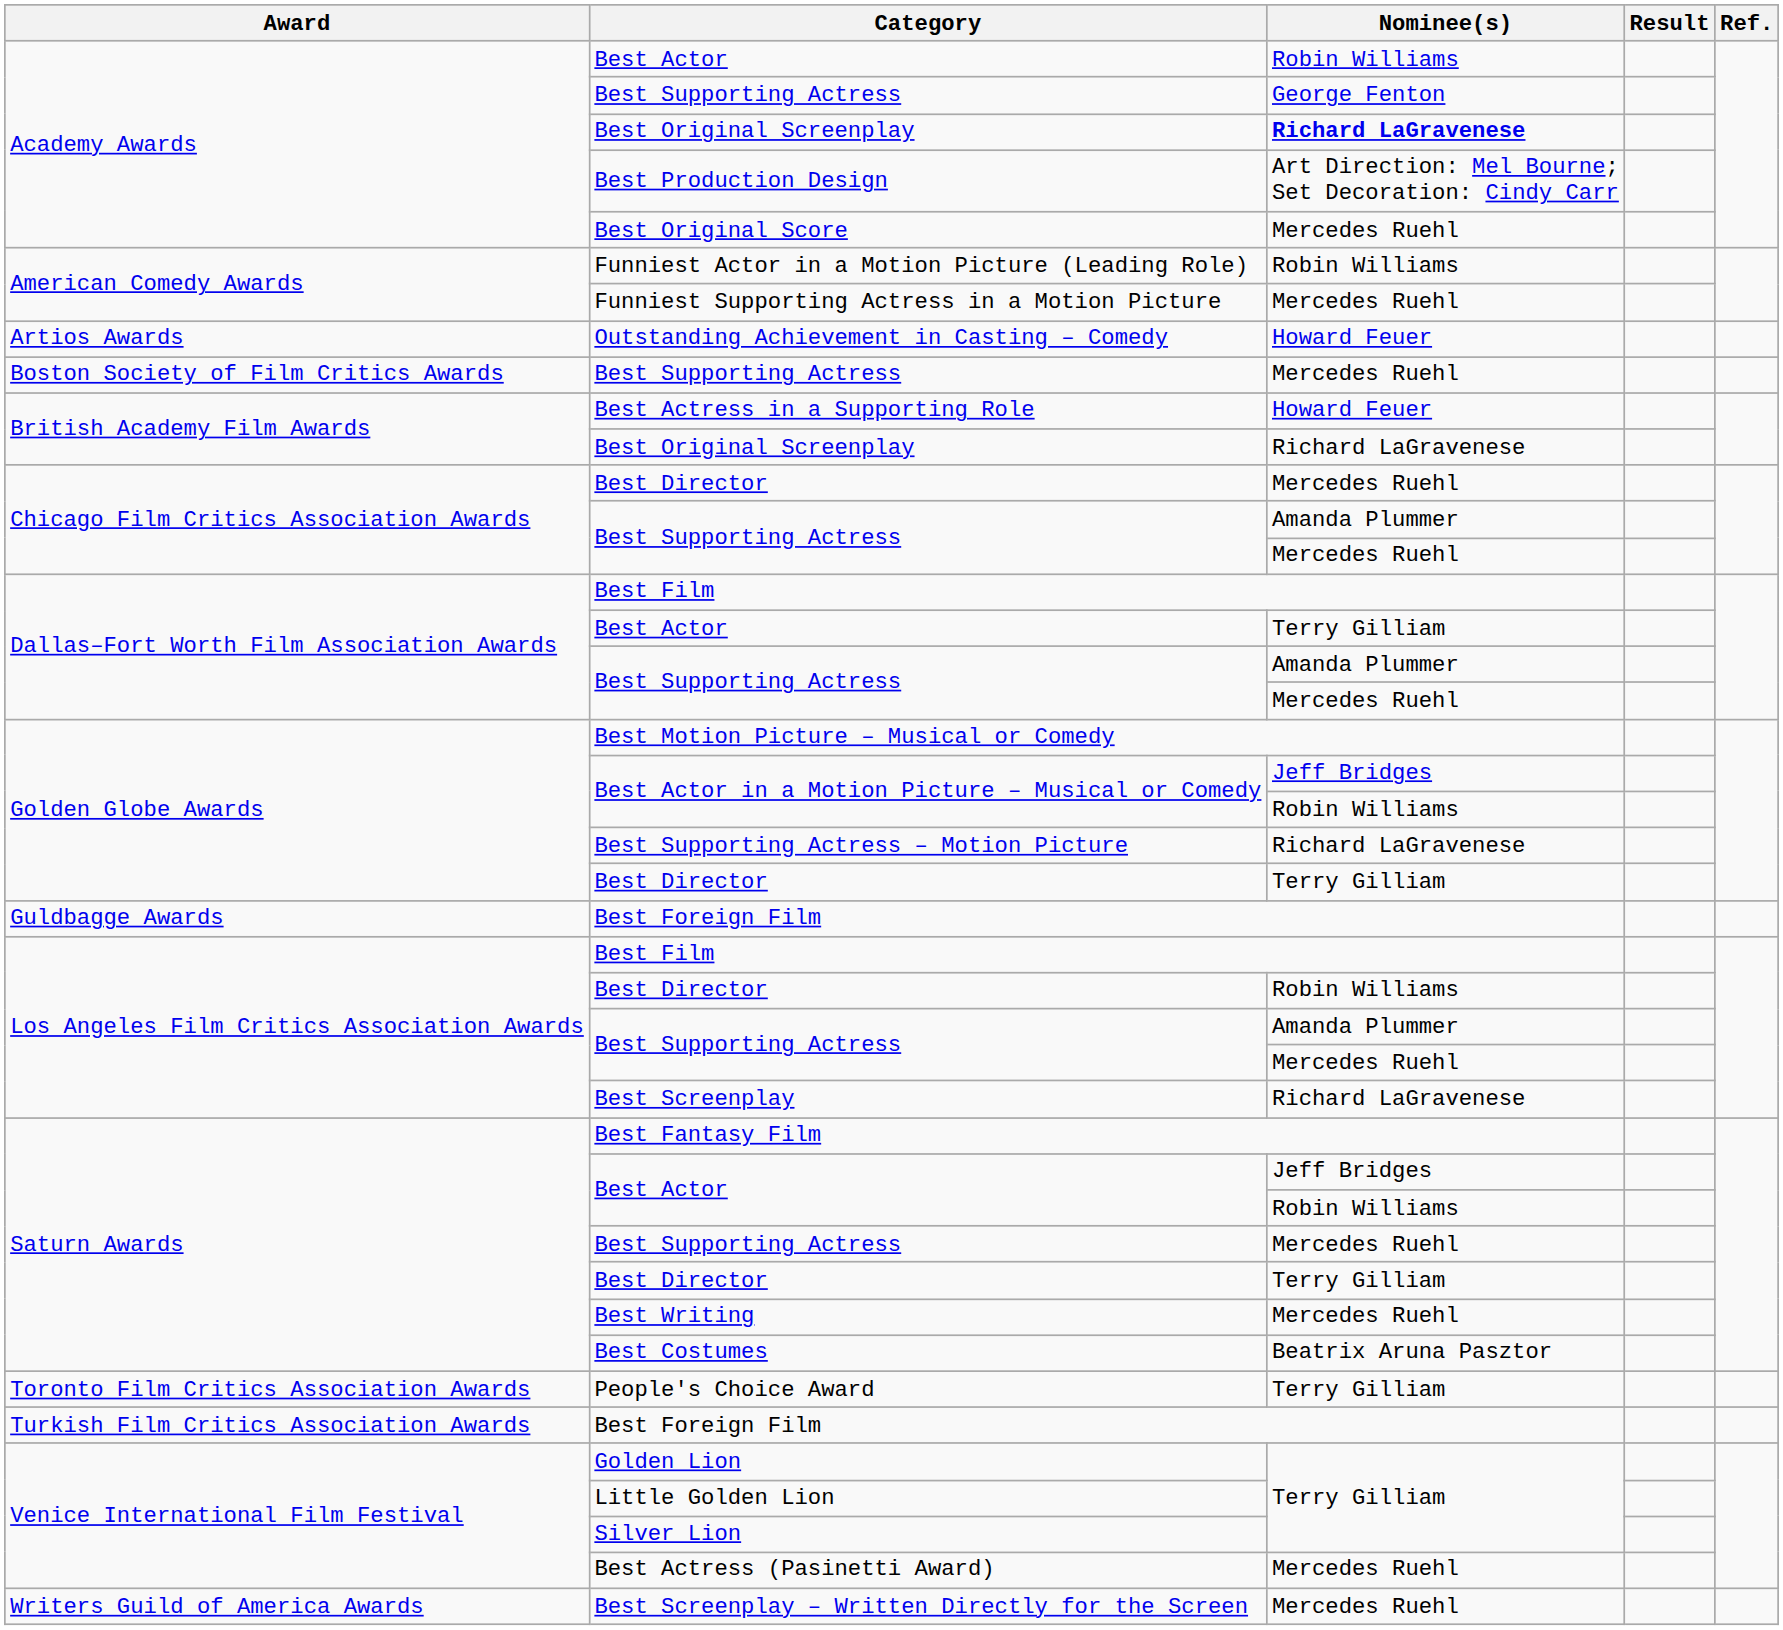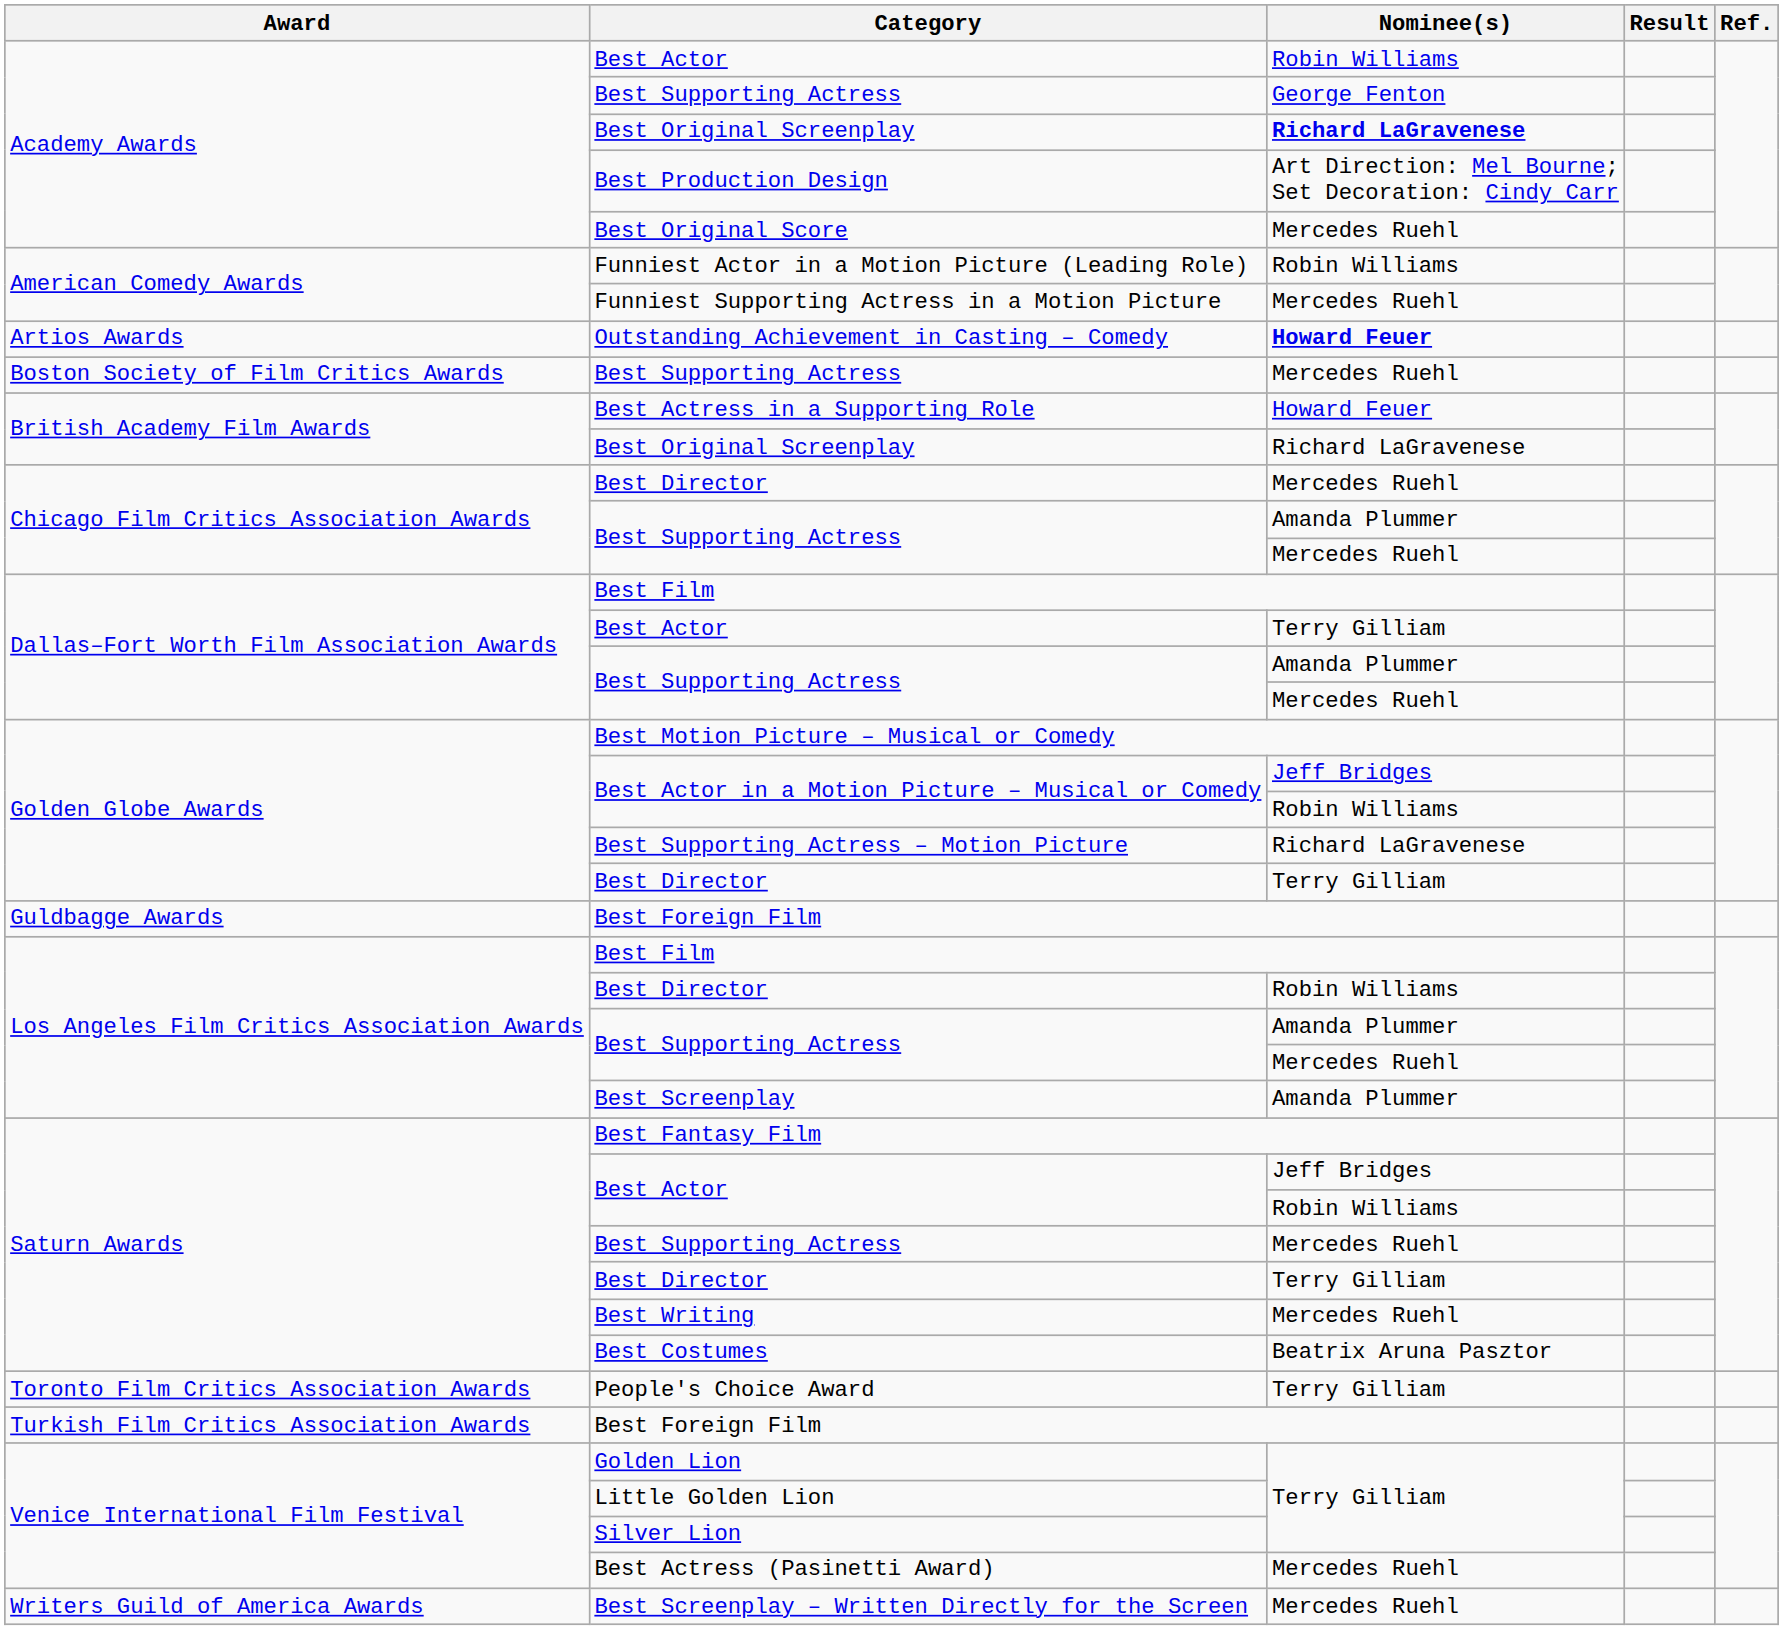 <table class="wikitable plainrowheaders">
 <tr>
 <th>Award</th>
 <th>Category</th>
 <th>Nominee(s)</th>
 <th>Result</th>
 <th>Ref.</th>
 </tr>
 <tr>
 <td rowspan="5"><a href='#'>Academy Awards</a></td>
 <td><a href='#'>Best Actor</a></td>
 <td><a href='#'>Robin Williams</a></td>
 <td></td>
 <td rowspan="5" align="center"></td>
 </tr>
 <tr>
 <td><a href='#'>Best Supporting Actress</a></td>
 <td><a href='#'>George Fenton</a></td>
 <td></td>
 </tr>
 <tr>
 <td><a href='#'>Best Original Screenplay</a></td>
 <td><strong><a href='#'>Richard LaGravenese</a></strong></td>
 <td></td>
 </tr>
 <tr>
 <td><a href='#'>Best Production Design</a></td>
 <td>Art Direction: <a href='#'>Mel Bourne</a>; <br> Set Decoration: <a href='#'>Cindy Carr</a></td>
 <td></td>
 </tr>
 <tr>
 <td><a href='#'>Best Original Score</a></td>
 <td>Mercedes Ruehl</td>
 <td></td>
 </tr>
 <tr>
 <td rowspan="2"><a href='#'>American Comedy Awards</a></td>
 <td>Funniest Actor in a Motion Picture (Leading Role)</td>
 <td>Robin Williams</td>
 <td></td>
 <td rowspan="2" align="center"></td>
 </tr>
 <tr>
 <td>Funniest Supporting Actress in a Motion Picture</td>
 <td>Mercedes Ruehl</td>
 <td></td>
 </tr>
 <tr>
 <td><a href='#'>Artios Awards</a></td>
 <td><a href='#'>Outstanding Achievement in Casting – Comedy</a></td>
-<td><a href='#'>Howard Feuer</a></td>
+<td><strong><a href='#'>Howard Feuer</a></strong></td>
 <td></td>
 <td align="center"></td>
 </tr>
 <tr>
 <td><a href='#'>Boston Society of Film Critics Awards</a></td>
 <td><a href='#'>Best Supporting Actress</a></td>
 <td>Mercedes Ruehl</td>
 <td></td>
 <td align="center"></td>
 </tr>
 <tr>
 <td rowspan="2"><a href='#'>British Academy Film Awards</a></td>
 <td><a href='#'>Best Actress in a Supporting Role</a></td>
 <td><a href='#'>Howard Feuer</a></td>
 <td></td>
 <td rowspan="2" align="center"></td>
 </tr>
 <tr>
 <td><a href='#'>Best Original Screenplay</a></td>
 <td>Richard LaGravenese</td>
 <td></td>
 </tr>
 <tr>
 <td rowspan="3"><a href='#'>Chicago Film Critics Association Awards</a></td>
 <td><a href='#'>Best Director</a></td>
 <td>Mercedes Ruehl</td>
 <td></td>
 <td rowspan="3" align="center"></td>
 </tr>
 <tr>
 <td rowspan="2"><a href='#'>Best Supporting Actress</a></td>
 <td>Amanda Plummer</td>
 <td></td>
 </tr>
 <tr>
 <td>Mercedes Ruehl</td>
 <td></td>
 </tr>
 <tr>
 <td rowspan="4"><a href='#'>Dallas–Fort Worth Film Association Awards</a></td>
 <td colspan="2"><a href='#'>Best Film</a></td>
 <td></td>
 <td rowspan="4" align="center"></td>
 </tr>
 <tr>
 <td><a href='#'>Best Actor</a></td>
 <td>Terry Gilliam</td>
 <td></td>
 </tr>
 <tr>
 <td rowspan="2"><a href='#'>Best Supporting Actress</a></td>
 <td>Amanda Plummer</td>
 <td></td>
 </tr>
 <tr>
 <td>Mercedes Ruehl</td>
 <td></td>
 </tr>
 <tr>
 <td rowspan="5"><a href='#'>Golden Globe Awards</a></td>
 <td colspan="2"><a href='#'>Best Motion Picture – Musical or Comedy</a></td>
 <td></td>
 <td rowspan="5" align="center"></td>
 </tr>
 <tr>
 <td rowspan="2"><a href='#'>Best Actor in a Motion Picture – Musical or Comedy</a></td>
 <td><a href='#'>Jeff Bridges</a></td>
 <td></td>
 </tr>
 <tr>
 <td>Robin Williams</td>
 <td></td>
 </tr>
 <tr>
 <td><a href='#'>Best Supporting Actress – Motion Picture</a></td>
 <td>Richard LaGravenese</td>
 <td></td>
 </tr>
 <tr>
 <td><a href='#'>Best Director</a></td>
 <td>Terry Gilliam</td>
 <td></td>
 </tr>
 <tr>
 <td><a href='#'>Guldbagge Awards</a></td>
 <td colspan="2"><a href='#'>Best Foreign Film</a></td>
 <td></td>
 <td align="center"></td>
 </tr>
 <tr>
 <td rowspan="5"><a href='#'>Los Angeles Film Critics Association Awards</a></td>
 <td colspan="2"><a href='#'>Best Film</a></td>
 <td></td>
 <td rowspan="5" align="center"></td>
 </tr>
 <tr>
 <td><a href='#'>Best Director</a></td>
 <td>Robin Williams</td>
 <td></td>
 </tr>
 <tr>
 <td rowspan="2"><a href='#'>Best Supporting Actress</a></td>
 <td>Amanda Plummer</td>
 <td></td>
 </tr>
 <tr>
 <td>Mercedes Ruehl</td>
 <td></td>
 </tr>
 <tr>
 <td><a href='#'>Best Screenplay</a></td>
-<td>Richard LaGravenese</td>
+<td>Amanda Plummer</td>
 <td></td>
 </tr>
 <tr>
 <td rowspan="7"><a href='#'>Saturn Awards</a></td>
 <td colspan="2"><a href='#'>Best Fantasy Film</a></td>
 <td></td>
 <td rowspan="7" align="center"></td>
 </tr>
 <tr>
 <td rowspan="2"><a href='#'>Best Actor</a></td>
 <td>Jeff Bridges</td>
 <td></td>
 </tr>
 <tr>
 <td>Robin Williams</td>
 <td></td>
 </tr>
 <tr>
 <td><a href='#'>Best Supporting Actress</a></td>
 <td>Mercedes Ruehl</td>
 <td></td>
 </tr>
 <tr>
 <td><a href='#'>Best Director</a></td>
 <td>Terry Gilliam</td>
 <td></td>
 </tr>
 <tr>
 <td><a href='#'>Best Writing</a></td>
 <td>Mercedes Ruehl</td>
 <td></td>
 </tr>
 <tr>
 <td><a href='#'>Best Costumes</a></td>
 <td>Beatrix Aruna Pasztor</td>
 <td></td>
 </tr>
 <tr>
 <td><a href='#'>Toronto Film Critics Association Awards</a></td>
 <td>People's Choice Award</td>
 <td>Terry Gilliam</td>
 <td></td>
 <td align="center"></td>
 </tr>
 <tr>
 <td><a href='#'>Turkish Film Critics Association Awards</a></td>
 <td colspan="2">Best Foreign Film</td>
 <td></td>
 </tr>
 <tr>
 <td rowspan="4"><a href='#'>Venice International Film Festival</a></td>
 <td><a href='#'>Golden Lion</a></td>
 <td rowspan="3">Terry Gilliam</td>
 <td></td>
 <td rowspan="4" align="center"></td>
 </tr>
 <tr>
 <td>Little Golden Lion</td>
 <td></td>
 </tr>
 <tr>
 <td><a href='#'>Silver Lion</a></td>
 <td></td>
 </tr>
 <tr>
 <td>Best Actress (Pasinetti Award)</td>
 <td>Mercedes Ruehl</td>
 <td></td>
 </tr>
 <tr>
 <td><a href='#'>Writers Guild of America Awards</a></td>
 <td><a href='#'>Best Screenplay – Written Directly for the Screen</a></td>
 <td>Mercedes Ruehl</td>
 <td></td>
 <td align="center"></td>
 </tr>
 </table>
